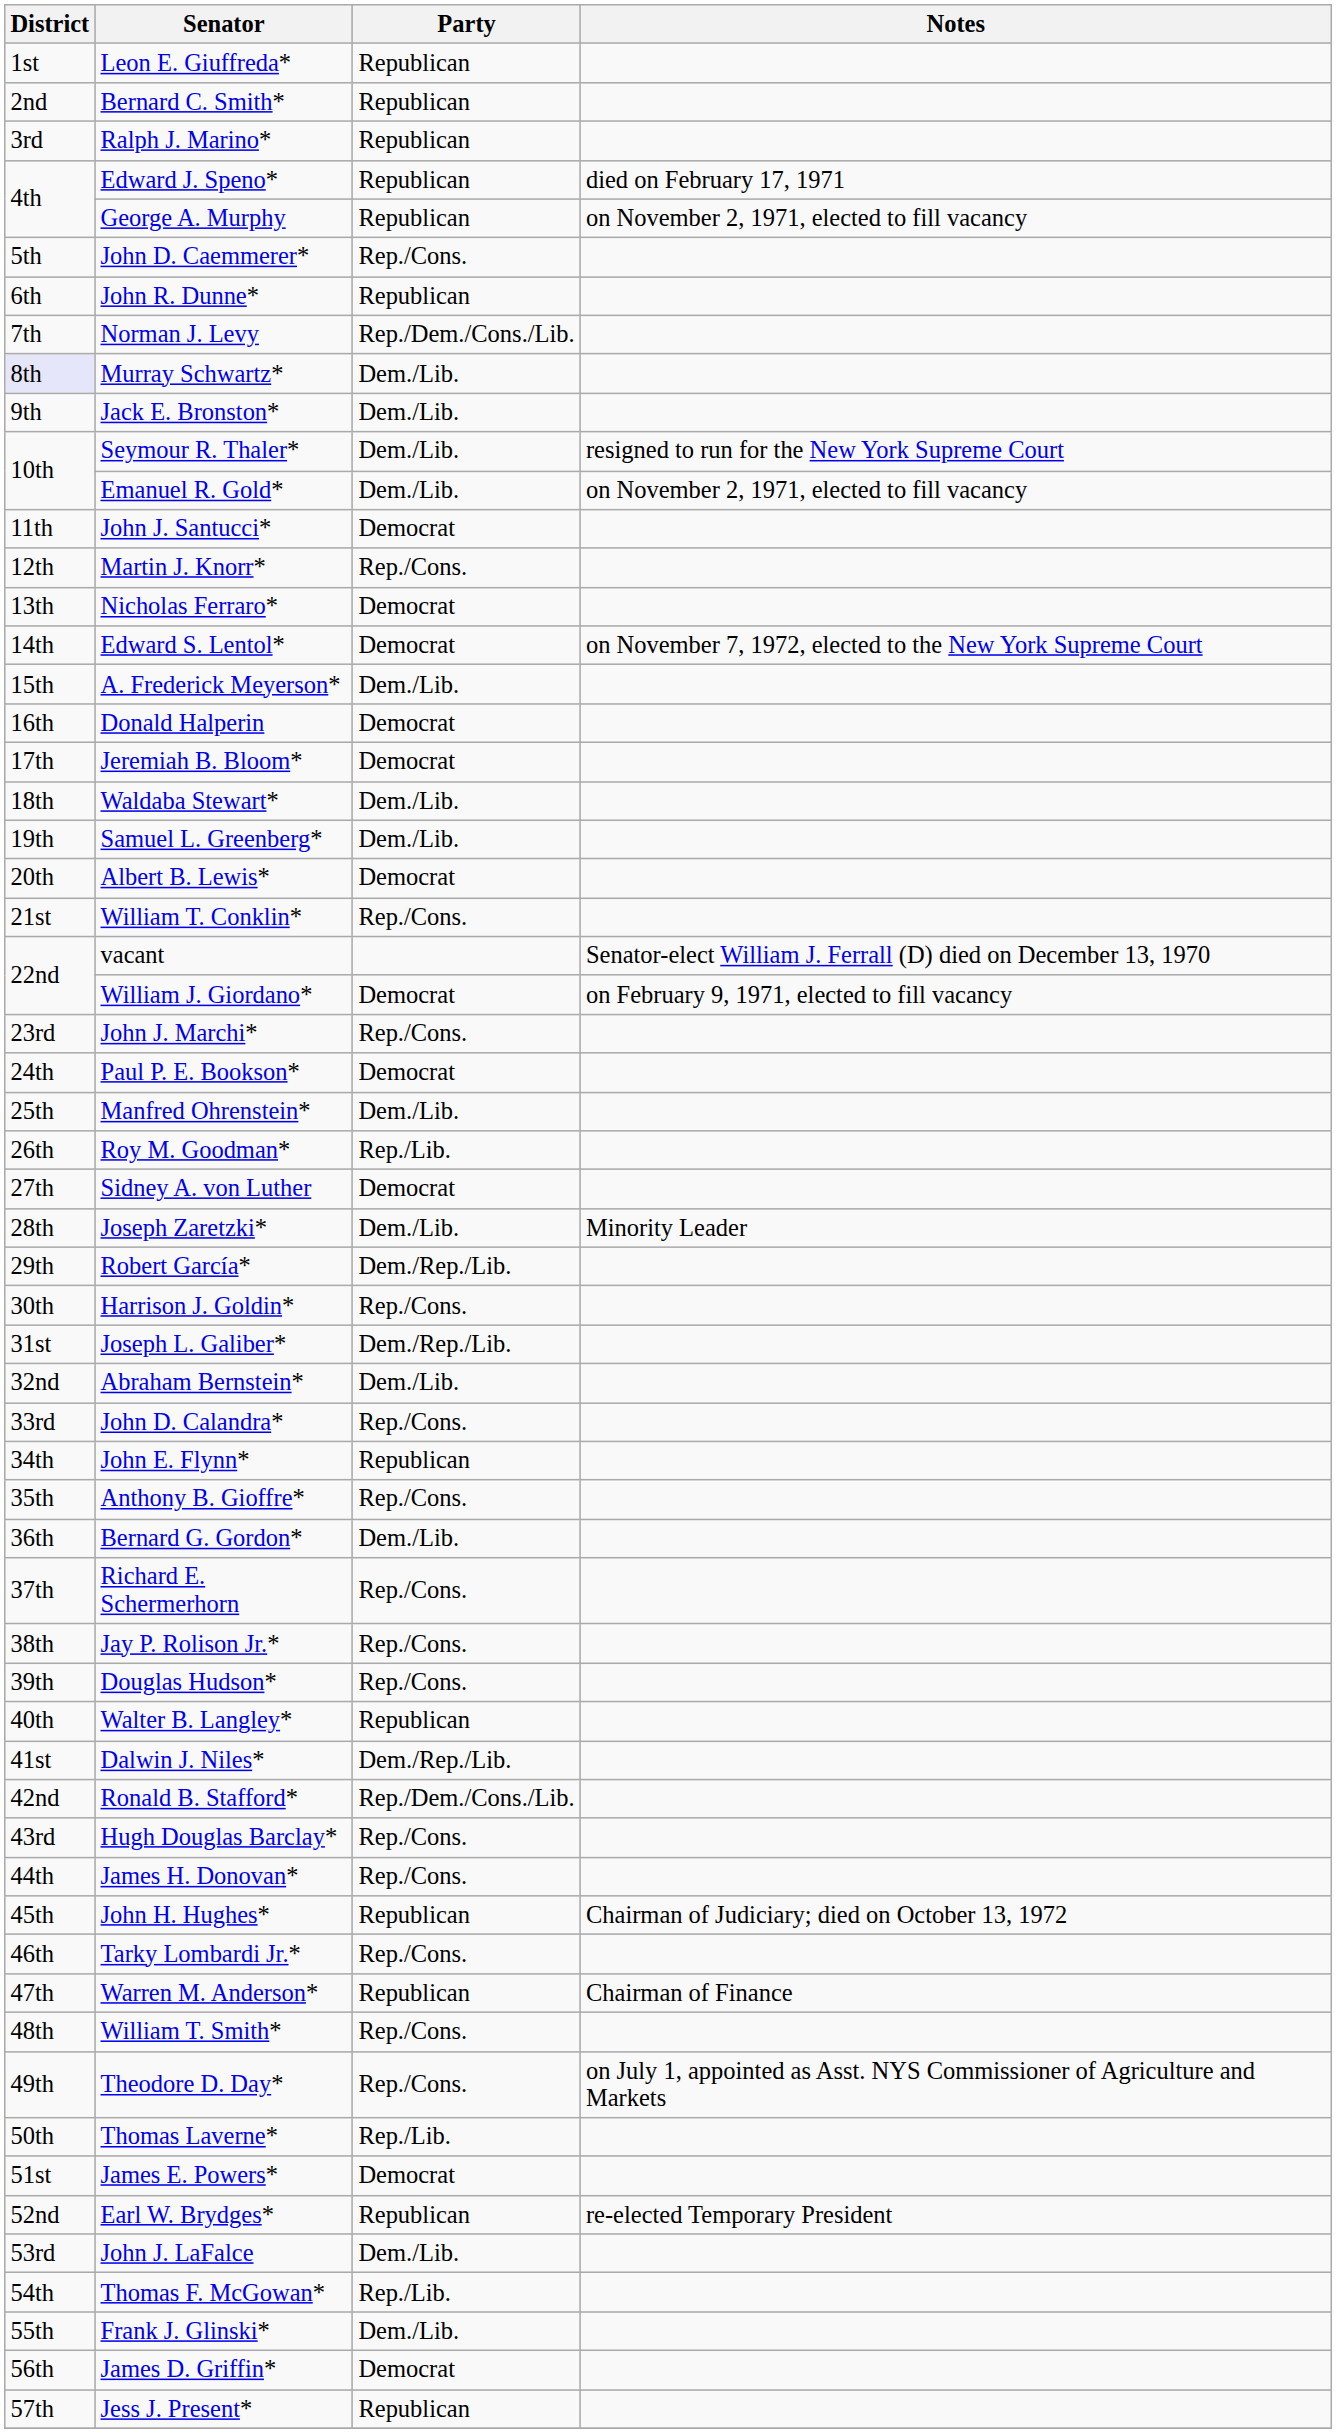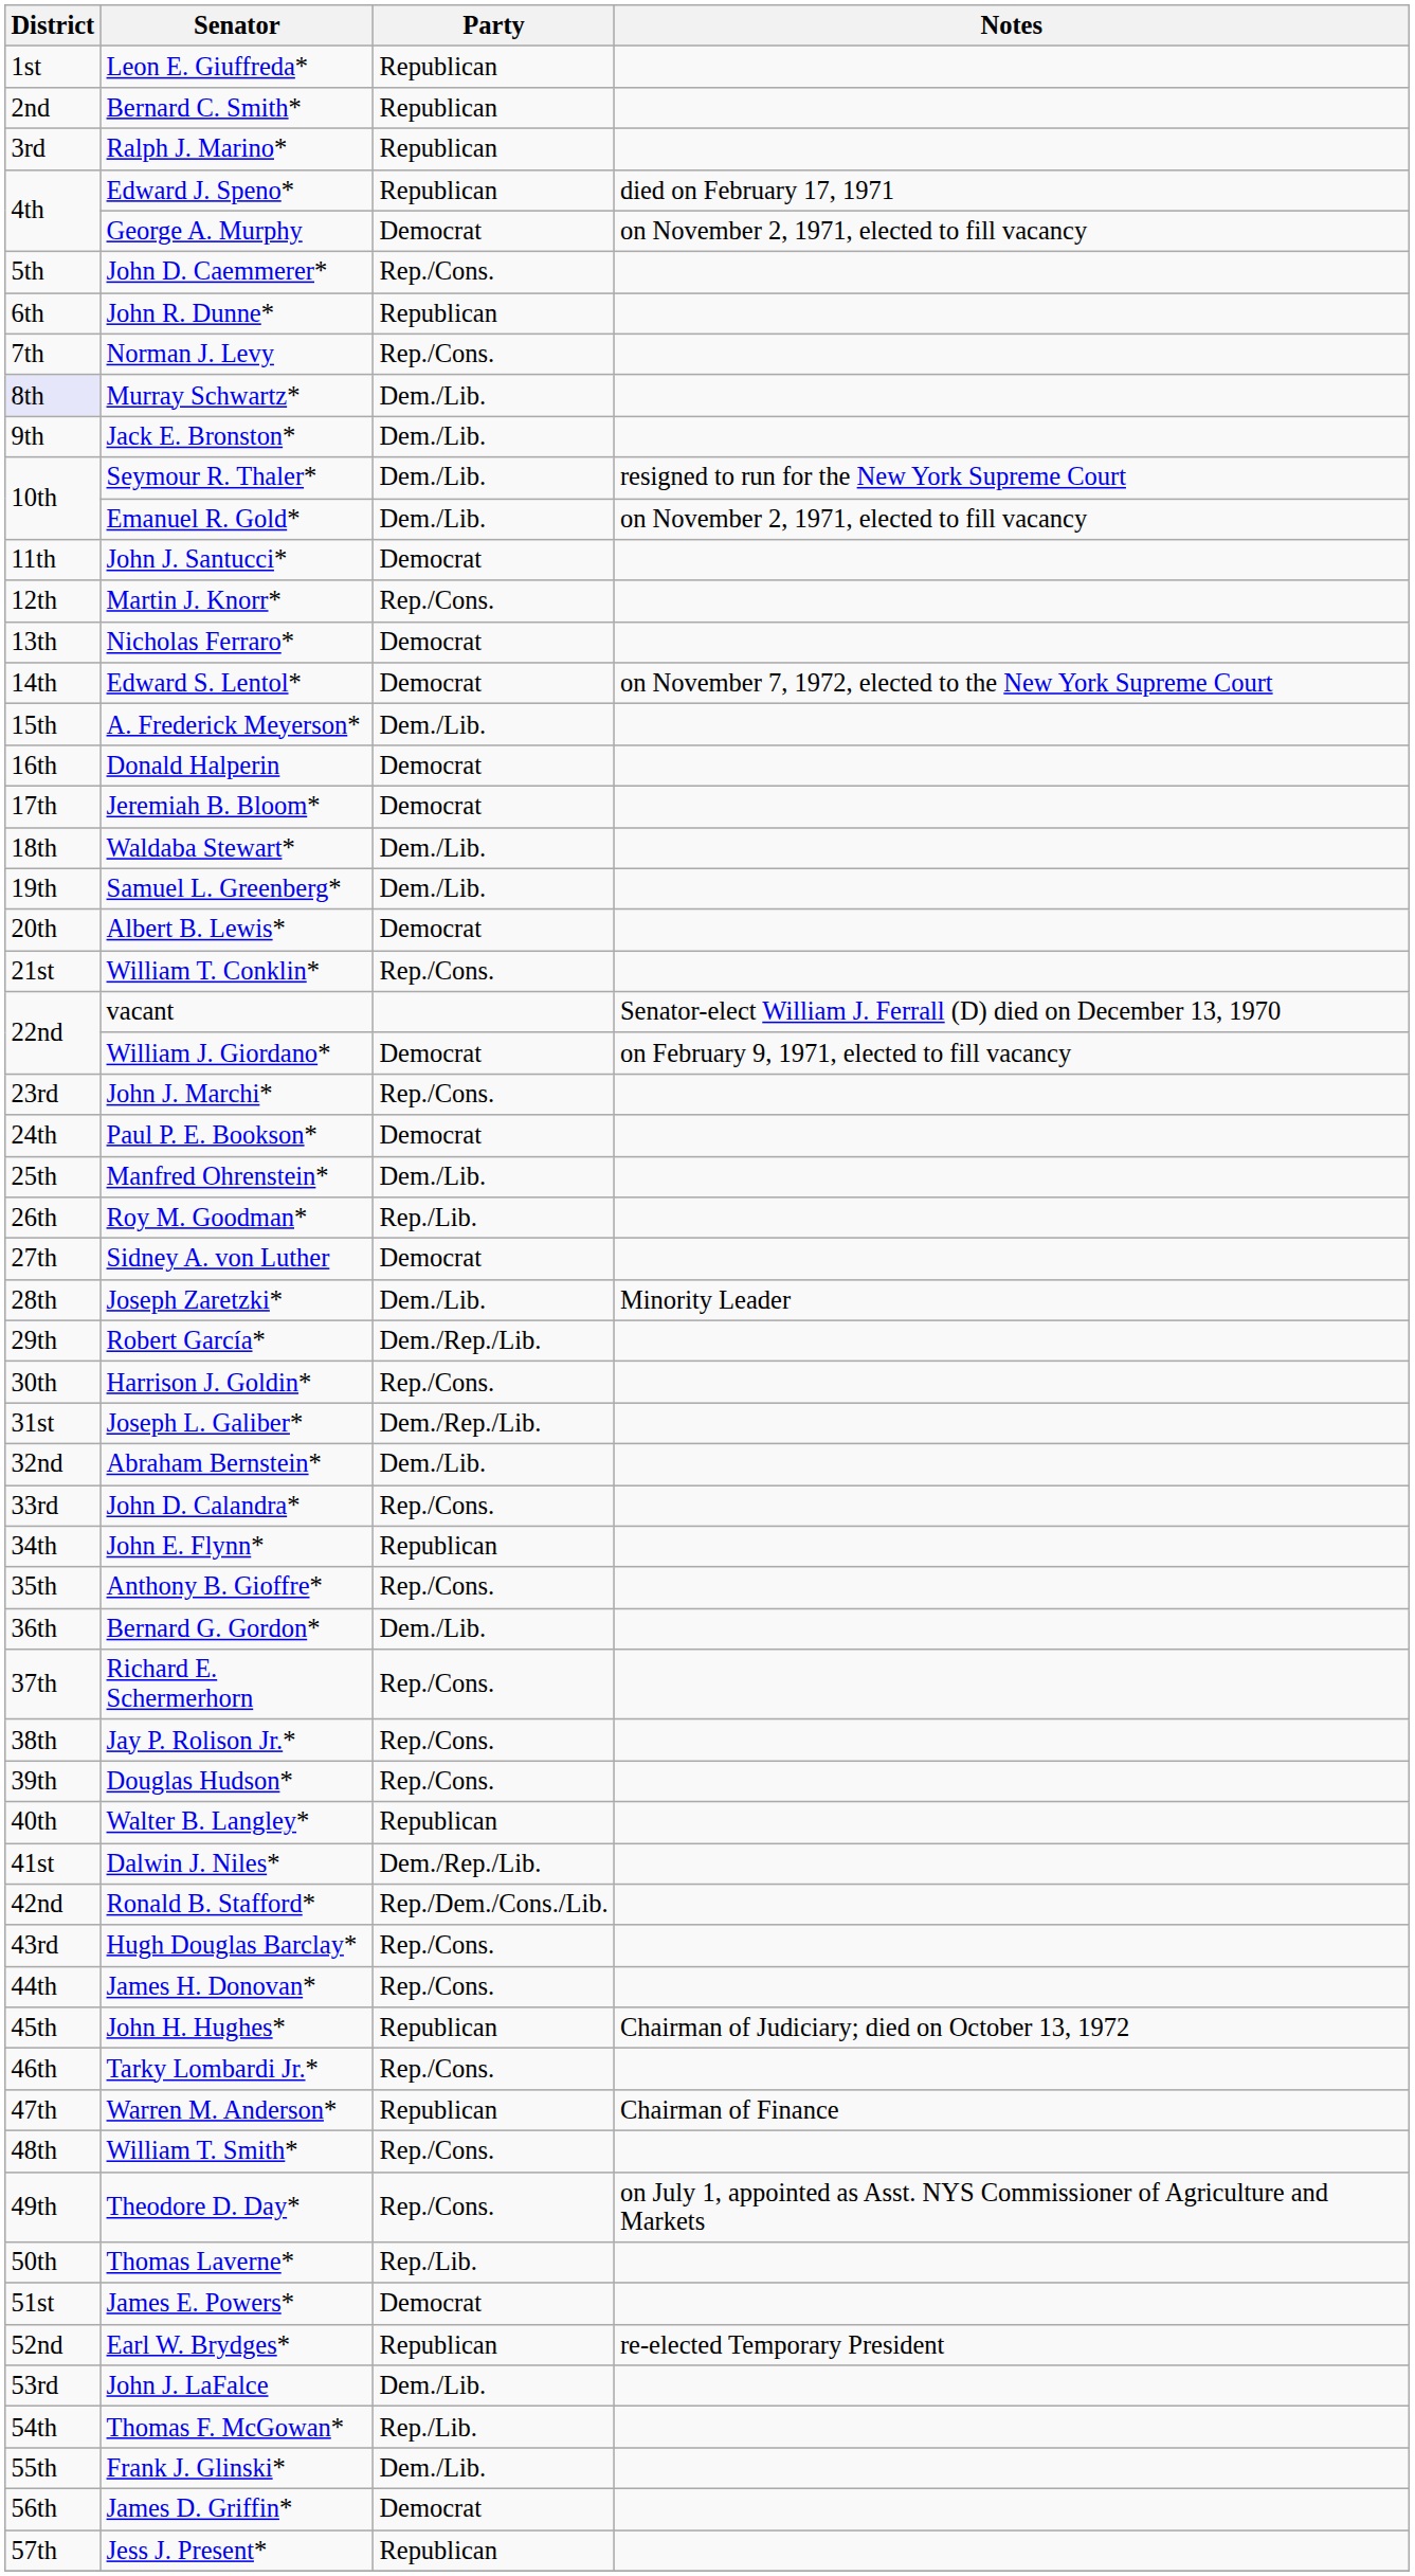 <table class=wikitable>
 <tr>
 <th>District</th>
 <th>Senator</th>
 <th>Party</th>
 <th>Notes</th>
 </tr>
 <tr>
 <td>1st</td>
 <td><a href='#'>Leon E. Giuffreda</a>*</td>
 <td>Republican</td>
 <td></td>
 </tr>
 <tr>
 <td>2nd</td>
 <td><a href='#'>Bernard C. Smith</a>*</td>
 <td>Republican</td>
 <td></td>
 </tr>
 <tr>
 <td>3rd</td>
 <td><a href='#'>Ralph J. Marino</a>*</td>
 <td>Republican</td>
 <td></td>
 </tr>
 <tr>
 <td rowspan="2">4th</td>
 <td><a href='#'>Edward J. Speno</a>*</td>
 <td>Republican</td>
 <td>died on February 17, 1971</td>
 </tr>
 <tr>
 <td><a href='#'>George A. Murphy</a></td>
-<td>Republican</td>
+<td>Democrat</td>
 <td>on November 2, 1971, elected to fill vacancy</td>
 </tr>
 <tr>
 <td>5th</td>
 <td><a href='#'>John D. Caemmerer</a>*</td>
 <td>Rep./Cons.</td>
 <td></td>
 </tr>
 <tr>
 <td>6th</td>
 <td><a href='#'>John R. Dunne</a>*</td>
 <td>Republican</td>
 <td></td>
 </tr>
 <tr>
 <td>7th</td>
 <td><a href='#'>Norman J. Levy</a></td>
-<td>Rep./Dem./Cons./Lib.</td>
+<td>Rep./Cons.</td>
 <td></td>
 </tr>
 <tr>
 <td style="background: lavender;">8th</td>
 <td><a href='#'>Murray Schwartz</a>*</td>
 <td>Dem./Lib.</td>
 <td></td>
 </tr>
 <tr>
 <td>9th</td>
 <td><a href='#'>Jack E. Bronston</a>*</td>
 <td>Dem./Lib.</td>
 <td></td>
 </tr>
 <tr>
 <td rowspan="2">10th</td>
 <td><a href='#'>Seymour R. Thaler</a>*</td>
 <td>Dem./Lib.</td>
 <td>resigned to run for the <a href='#'>New York Supreme Court</a></td>
 </tr>
 <tr>
 <td><a href='#'>Emanuel R. Gold</a>*</td>
 <td>Dem./Lib.</td>
 <td>on November 2, 1971, elected to fill vacancy</td>
 </tr>
 <tr>
 <td>11th</td>
 <td><a href='#'>John J. Santucci</a>*</td>
 <td>Democrat</td>
 <td></td>
 </tr>
 <tr>
 <td>12th</td>
 <td><a href='#'>Martin J. Knorr</a>*</td>
 <td>Rep./Cons.</td>
 <td></td>
 </tr>
 <tr>
 <td>13th</td>
 <td><a href='#'>Nicholas Ferraro</a>*</td>
 <td>Democrat</td>
 <td></td>
 </tr>
 <tr>
 <td>14th</td>
 <td><a href='#'>Edward S. Lentol</a>*</td>
 <td>Democrat</td>
 <td>on November 7, 1972, elected to the <a href='#'>New York Supreme Court</a></td>
 </tr>
 <tr>
 <td>15th</td>
 <td><a href='#'>A. Frederick Meyerson</a>*</td>
 <td>Dem./Lib.</td>
 <td></td>
 </tr>
 <tr>
 <td>16th</td>
 <td><a href='#'>Donald Halperin</a></td>
 <td>Democrat</td>
 <td></td>
 </tr>
 <tr>
 <td>17th</td>
 <td><a href='#'>Jeremiah B. Bloom</a>*</td>
 <td>Democrat</td>
 <td></td>
 </tr>
 <tr>
 <td>18th</td>
 <td><a href='#'>Waldaba Stewart</a>*</td>
 <td>Dem./Lib.</td>
 <td></td>
 </tr>
 <tr>
 <td>19th</td>
 <td><a href='#'>Samuel L. Greenberg</a>*</td>
 <td>Dem./Lib.</td>
 <td></td>
 </tr>
 <tr>
 <td>20th</td>
 <td><a href='#'>Albert B. Lewis</a>*</td>
 <td>Democrat</td>
 <td></td>
 </tr>
 <tr>
 <td>21st</td>
 <td><a href='#'>William T. Conklin</a>*</td>
 <td>Rep./Cons.</td>
 <td></td>
 </tr>
 <tr>
 <td rowspan="2">22nd</td>
 <td>vacant</td>
 <td></td>
 <td>Senator-elect <a href='#'>William J. Ferrall</a> (D) died on December 13, 1970</td>
 </tr>
 <tr>
 <td><a href='#'>William J. Giordano</a>*</td>
 <td>Democrat</td>
 <td>on February 9, 1971, elected to fill vacancy</td>
 </tr>
 <tr>
 <td>23rd</td>
 <td><a href='#'>John J. Marchi</a>*</td>
 <td>Rep./Cons.</td>
 <td></td>
 </tr>
 <tr>
 <td>24th</td>
 <td><a href='#'>Paul P. E. Bookson</a>*</td>
 <td>Democrat</td>
 <td></td>
 </tr>
 <tr>
 <td>25th</td>
 <td><a href='#'>Manfred Ohrenstein</a>*</td>
 <td>Dem./Lib.</td>
 <td></td>
 </tr>
 <tr>
 <td>26th</td>
 <td><a href='#'>Roy M. Goodman</a>*</td>
 <td>Rep./Lib.</td>
 <td></td>
 </tr>
 <tr>
 <td>27th</td>
 <td><a href='#'>Sidney A. von Luther</a></td>
 <td>Democrat</td>
 <td></td>
 </tr>
 <tr>
 <td>28th</td>
 <td><a href='#'>Joseph Zaretzki</a>*</td>
 <td>Dem./Lib.</td>
 <td>Minority Leader</td>
 </tr>
 <tr>
 <td>29th</td>
 <td><a href='#'>Robert García</a>*</td>
 <td>Dem./Rep./Lib.</td>
 <td></td>
 </tr>
 <tr>
 <td>30th</td>
 <td><a href='#'>Harrison J. Goldin</a>*</td>
 <td>Rep./Cons.</td>
 <td></td>
 </tr>
 <tr>
 <td>31st</td>
 <td><a href='#'>Joseph L. Galiber</a>*</td>
 <td>Dem./Rep./Lib.</td>
 <td></td>
 </tr>
 <tr>
 <td>32nd</td>
 <td><a href='#'>Abraham Bernstein</a>*</td>
 <td>Dem./Lib.</td>
 <td></td>
 </tr>
 <tr>
 <td>33rd</td>
 <td><a href='#'>John D. Calandra</a>*</td>
 <td>Rep./Cons.</td>
 <td></td>
 </tr>
 <tr>
 <td>34th</td>
 <td><a href='#'>John E. Flynn</a>*</td>
 <td>Republican</td>
 <td></td>
 </tr>
 <tr>
 <td>35th</td>
 <td><a href='#'>Anthony B. Gioffre</a>*</td>
 <td>Rep./Cons.</td>
 <td></td>
 </tr>
 <tr>
 <td>36th</td>
 <td><a href='#'>Bernard G. Gordon</a>*</td>
 <td>Dem./Lib.</td>
 <td></td>
 </tr>
 <tr>
 <td>37th</td>
 <td><a href='#'>Richard E. Schermerhorn</a></td>
 <td>Rep./Cons.</td>
 <td></td>
 </tr>
 <tr>
 <td>38th</td>
 <td><a href='#'>Jay P. Rolison Jr.</a>*</td>
 <td>Rep./Cons.</td>
 <td></td>
 </tr>
 <tr>
 <td>39th</td>
 <td><a href='#'>Douglas Hudson</a>*</td>
 <td>Rep./Cons.</td>
 <td></td>
 </tr>
 <tr>
 <td>40th</td>
 <td><a href='#'>Walter B. Langley</a>*</td>
 <td>Republican</td>
 <td></td>
 </tr>
 <tr>
 <td>41st</td>
 <td><a href='#'>Dalwin J. Niles</a>*</td>
 <td>Dem./Rep./Lib.</td>
 <td></td>
 </tr>
 <tr>
 <td>42nd</td>
 <td><a href='#'>Ronald B. Stafford</a>*</td>
 <td>Rep./Dem./Cons./Lib.</td>
 <td></td>
 </tr>
 <tr>
 <td>43rd</td>
 <td><a href='#'>Hugh Douglas Barclay</a>*</td>
 <td>Rep./Cons.</td>
 <td></td>
 </tr>
 <tr>
 <td>44th</td>
 <td><a href='#'>James H. Donovan</a>*</td>
 <td>Rep./Cons.</td>
 <td></td>
 </tr>
 <tr>
 <td>45th</td>
 <td><a href='#'>John H. Hughes</a>*</td>
 <td>Republican</td>
 <td>Chairman of Judiciary; died on October 13, 1972</td>
 </tr>
 <tr>
 <td>46th</td>
 <td><a href='#'>Tarky Lombardi Jr.</a>*</td>
 <td>Rep./Cons.</td>
 <td></td>
 </tr>
 <tr>
 <td>47th</td>
 <td><a href='#'>Warren M. Anderson</a>*</td>
 <td>Republican</td>
 <td>Chairman of Finance</td>
 </tr>
 <tr>
 <td>48th</td>
 <td><a href='#'>William T. Smith</a>*</td>
 <td>Rep./Cons.</td>
 <td></td>
 </tr>
 <tr>
 <td>49th</td>
 <td><a href='#'>Theodore D. Day</a>*</td>
 <td>Rep./Cons.</td>
 <td>on July 1, appointed as Asst. NYS Commissioner of Agriculture and Markets</td>
 </tr>
 <tr>
 <td>50th</td>
 <td><a href='#'>Thomas Laverne</a>*</td>
 <td>Rep./Lib.</td>
 <td></td>
 </tr>
 <tr>
 <td>51st</td>
 <td><a href='#'>James E. Powers</a>*</td>
 <td>Democrat</td>
 <td></td>
 </tr>
 <tr>
 <td>52nd</td>
 <td><a href='#'>Earl W. Brydges</a>*</td>
 <td>Republican</td>
 <td>re-elected Temporary President</td>
 </tr>
 <tr>
 <td>53rd</td>
 <td><a href='#'>John J. LaFalce</a></td>
 <td>Dem./Lib.</td>
 <td></td>
 </tr>
 <tr>
 <td>54th</td>
 <td><a href='#'>Thomas F. McGowan</a>*</td>
 <td>Rep./Lib.</td>
 <td></td>
 </tr>
 <tr>
 <td>55th</td>
 <td><a href='#'>Frank J. Glinski</a>*</td>
 <td>Dem./Lib.</td>
 <td></td>
 </tr>
 <tr>
 <td>56th</td>
 <td><a href='#'>James D. Griffin</a>*</td>
 <td>Democrat</td>
 <td></td>
 </tr>
 <tr>
 <td>57th</td>
 <td><a href='#'>Jess J. Present</a>*</td>
 <td>Republican</td>
 <td></td>
 </tr>
 <tr>
 </tr>
 </table>
